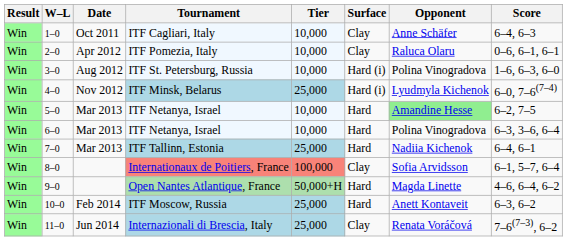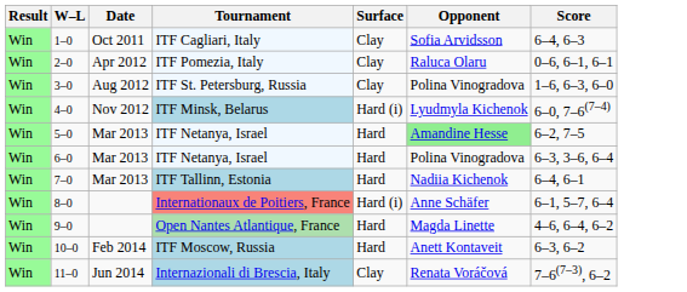 <table class="sortable wikitable">
 <tr>
 <th>Result</th>
 <th class="unsortable">W–L</th>
 <th>Date</th>
 <th>Tournament</th>
-<th>Tier</th>
 <th>Surface</th>
 <th>Opponent</th>
 <th class="unsortable">Score</th>
 </tr>
 <tr>
 <td style="background:#98fb98;">Win</td>
 <td><small>1–0</small></td>
 <td>Oct 2011</td>
 <td style="background:#f0f8ff;">ITF Cagliari, Italy</td>
-<td style="background:#f0f8ff;">10,000</td>
 <td>Clay</td>
-<td> <a href='#'>Anne Schäfer</a></td>
+<td> <a href='#'>Sofia Arvidsson</a></td>
 <td>6–4, 6–3</td>
 </tr>
 <tr>
 <td style="background:#98fb98;">Win</td>
 <td><small>2–0</small></td>
 <td>Apr 2012</td>
 <td style="background:#f0f8ff;">ITF Pomezia, Italy</td>
-<td style="background:#f0f8ff;">10,000</td>
 <td>Clay</td>
 <td> <a href='#'>Raluca Olaru</a></td>
 <td>0–6, 6–1, 6–1</td>
 </tr>
 <tr>
 <td style="background:#98fb98;">Win</td>
 <td><small>3–0</small></td>
 <td>Aug 2012</td>
 <td style="background:#f0f8ff;">ITF St. Petersburg, Russia</td>
-<td style="background:#f0f8ff;">10,000</td>
-<td>Hard (i)</td>
+<td>Clay</td>
 <td> Polina Vinogradova</td>
 <td>1–6, 6–3, 6–0</td>
 </tr>
 <tr>
 <td style="background:#98fb98;">Win</td>
 <td><small>4–0</small></td>
 <td>Nov 2012</td>
 <td style="background:lightblue;">ITF Minsk, Belarus</td>
-<td style="background:lightblue;">25,000</td>
 <td>Hard (i)</td>
 <td> <a href='#'>Lyudmyla Kichenok</a></td>
 <td>6–0, 7–6<sup>(7–4)</sup></td>
 </tr>
 <tr>
 <td style="background:#98fb98;">Win</td>
 <td><small>5–0</small></td>
 <td>Mar 2013</td>
 <td style="background:#f0f8ff;">ITF Netanya, Israel</td>
-<td style="background:#f0f8ff;">10,000</td>
 <td>Hard</td>
 <td style="background: lightgreen;"> <a href='#'>Amandine Hesse</a></td>
 <td>6–2, 7–5</td>
 </tr>
 <tr>
 <td style="background:#98fb98;">Win</td>
 <td><small>6–0</small></td>
 <td>Mar 2013</td>
 <td style="background:#f0f8ff;">ITF Netanya, Israel</td>
-<td style="background:#f0f8ff;">10,000</td>
 <td>Hard</td>
 <td> Polina Vinogradova</td>
 <td>6–3, 3–6, 6–4</td>
 </tr>
 <tr>
 <td style="background:#98fb98;">Win</td>
 <td><small>7–0</small></td>
 <td>Mar 2013</td>
 <td style="background:lightblue;">ITF Tallinn, Estonia</td>
-<td style="background:lightblue;">25,000</td>
 <td>Hard</td>
 <td> <a href='#'>Nadiia Kichenok</a></td>
 <td>6–4, 6–1</td>
 </tr>
 <tr>
 <td style="background:#98fb98;">Win</td>
 <td><small>8–0</small></td>
 <td><a href='#'></a></td>
 <td style="background:#f88379;"><a href='#'>Internationaux de Poitiers</a>, France</td>
-<td style="background:#f88379;">100,000</td>
-<td>Clay</td>
-<td> <a href='#'>Sofia Arvidsson</a></td>
+<td>Hard (i)</td>
+<td> <a href='#'>Anne Schäfer</a></td>
 <td>6–1, 5–7, 6–4</td>
 </tr>
 <tr>
 <td style="background:#98fb98;">Win</td>
 <td><small>9–0</small></td>
 <td><a href='#'></a></td>
 <td style="background:#addfad;"><a href='#'>Open Nantes Atlantique</a>, France</td>
-<td style="background:#addfad;">50,000+H</td>
 <td>Hard</td>
 <td> <a href='#'>Magda Linette</a></td>
 <td>4–6, 6–4, 6–2</td>
 </tr>
 <tr>
 <td style="background:#98fb98;">Win</td>
 <td><small>10–0</small></td>
 <td>Feb 2014</td>
 <td style="background:lightblue;">ITF Moscow, Russia</td>
-<td style="background:lightblue;">25,000</td>
 <td>Hard</td>
 <td> <a href='#'>Anett Kontaveit</a></td>
 <td>6–3, 6–2</td>
 </tr>
 <tr>
 <td style="background:#98fb98;">Win</td>
 <td><small>11–0</small></td>
 <td>Jun 2014</td>
 <td style="background:lightblue;"><a href='#'>Internazionali di Brescia</a>, Italy</td>
-<td style="background:lightblue;">25,000</td>
 <td>Clay</td>
 <td> <a href='#'>Renata Voráčová</a></td>
 <td>7–6<sup>(7–3)</sup>, 6–2</td>
 </tr>
 </table>
